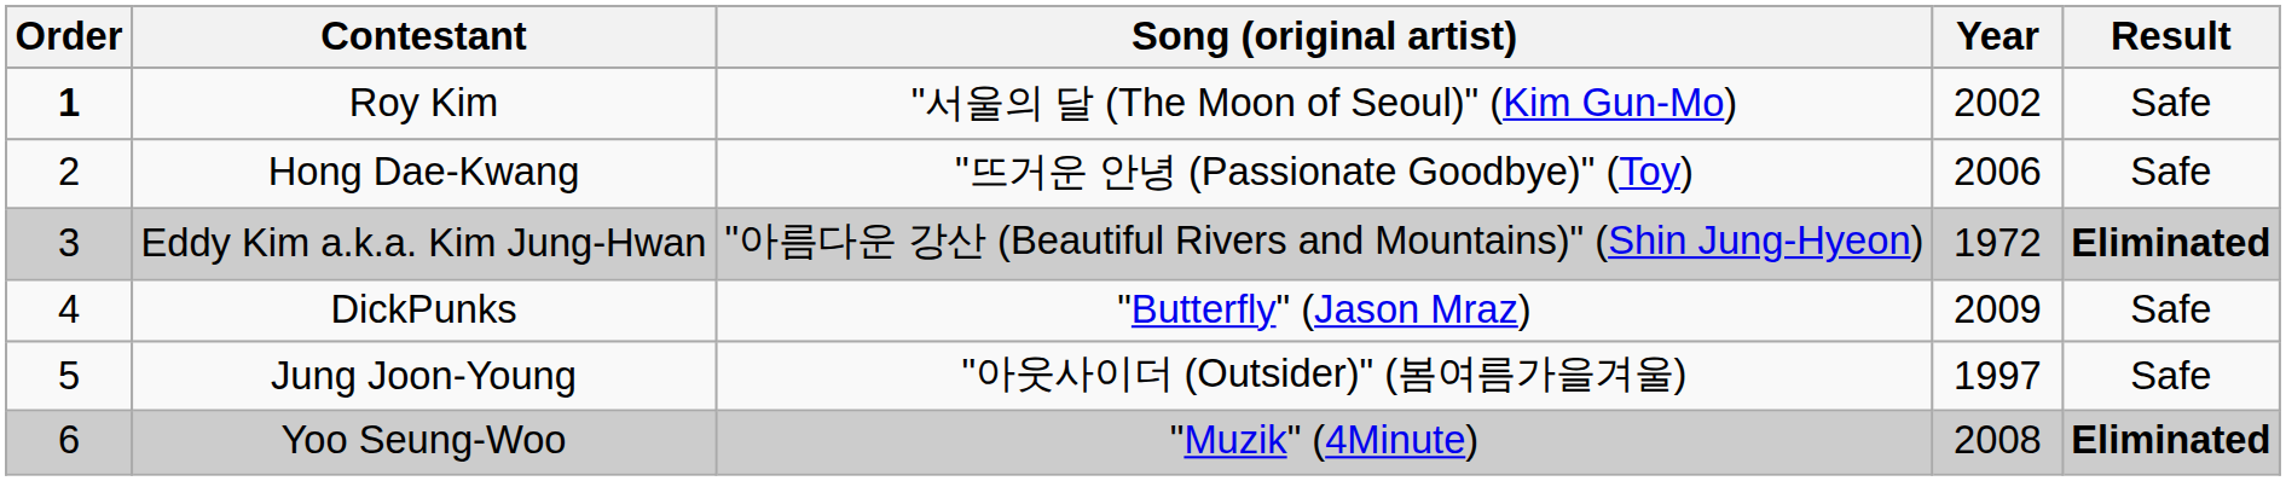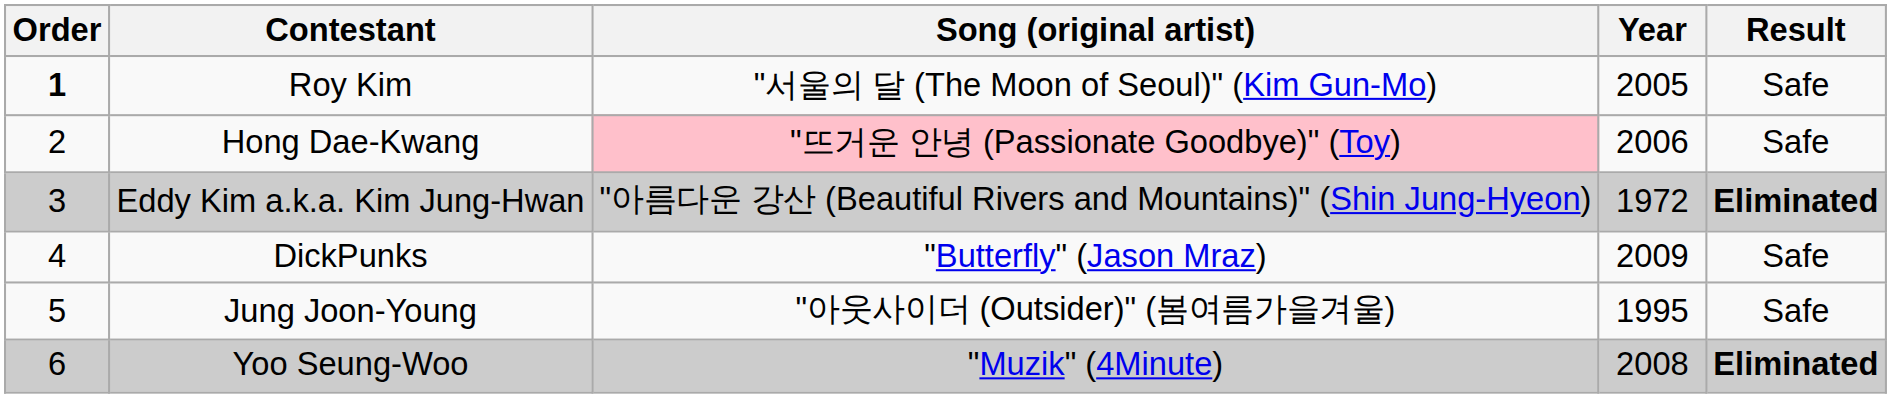 <table class="wikitable plainrowheaders" style="text-align:center;">
 <tr style="background:#f2f2f2;">
 <th scope="col">Order</th>
 <th scope="col">Contestant</th>
 <th scope="col">Song (original artist)</th>
 <th scope="col" style="width:45px;">Year</th>
 <th scope="col">Result</th>
 </tr>
 <tr>
 <td><strong>1</strong></td>
 <td scope="row">Roy Kim</td>
 <td>"서울의 달 (The Moon of Seoul)" (<a href='#'>Kim Gun-Mo</a>)</td>
-<td>2002</td>
+<td>2005</td>
 <td>Safe</td>
 </tr>
 <tr>
 <td>2</td>
 <td scope="row">Hong Dae-Kwang</td>
-<td>"뜨거운 안녕 (Passionate Goodbye)" (<a href='#'>Toy</a>)</td>
+<td style="background: pink;">"뜨거운 안녕 (Passionate Goodbye)" (<a href='#'>Toy</a>)</td>
 <td>2006</td>
 <td>Safe</td>
 </tr>
 <tr style="background:#ccc;">
 <td>3</td>
 <td scope="row">Eddy Kim a.k.a. Kim Jung-Hwan</td>
 <td>"아름다운 강산 (Beautiful Rivers and Mountains)" (<a href='#'>Shin Jung-Hyeon</a>)</td>
 <td>1972</td>
 <td><strong>Eliminated</strong></td>
 </tr>
 <tr>
 <td>4</td>
 <td scope="row">DickPunks</td>
 <td>"<a href='#'>Butterfly</a>" (<a href='#'>Jason Mraz</a>)</td>
 <td>2009</td>
 <td>Safe</td>
 </tr>
 <tr>
 <td>5</td>
 <td scope="row">Jung Joon-Young</td>
 <td>"아웃사이더 (Outsider)" (봄여름가을겨울)</td>
-<td>1997</td>
+<td>1995</td>
 <td>Safe</td>
 </tr>
 <tr style="background:#ccc;">
 <td>6</td>
 <td scope="row">Yoo Seung-Woo</td>
 <td>"<a href='#'>Muzik</a>" (<a href='#'>4Minute</a>)</td>
 <td>2008</td>
 <td><strong>Eliminated</strong></td>
 </tr>
 </table>
